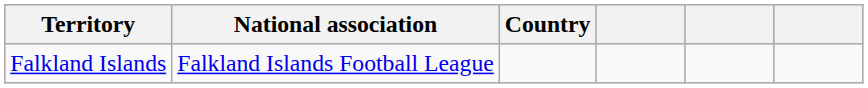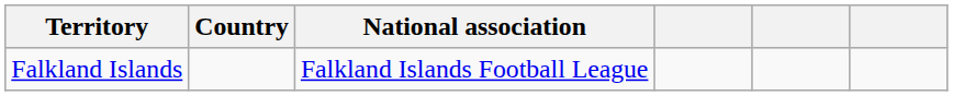 <table class="wikitable sortable" style="font-size: 95%;">
 <tr>
 <th scope="row">Territory</th>
+<th scope="row">Country</th>
 <th scope="row">National association</th>
-<th scope="row">Country</th>
 <th scope="row" width="50"></th>
 <th scope="row" width="50"></th>
 <th scope="row" width="50"></th>
 </tr>
 <tr>
 <td> <a href='#'>Falkland Islands</a></td>
+<td></td>
 <td><a href='#'>Falkland Islands Football League</a></td>
-<td></td>
 <td></td>
 <td></td>
 <td></td>
 </tr>
 </table>
